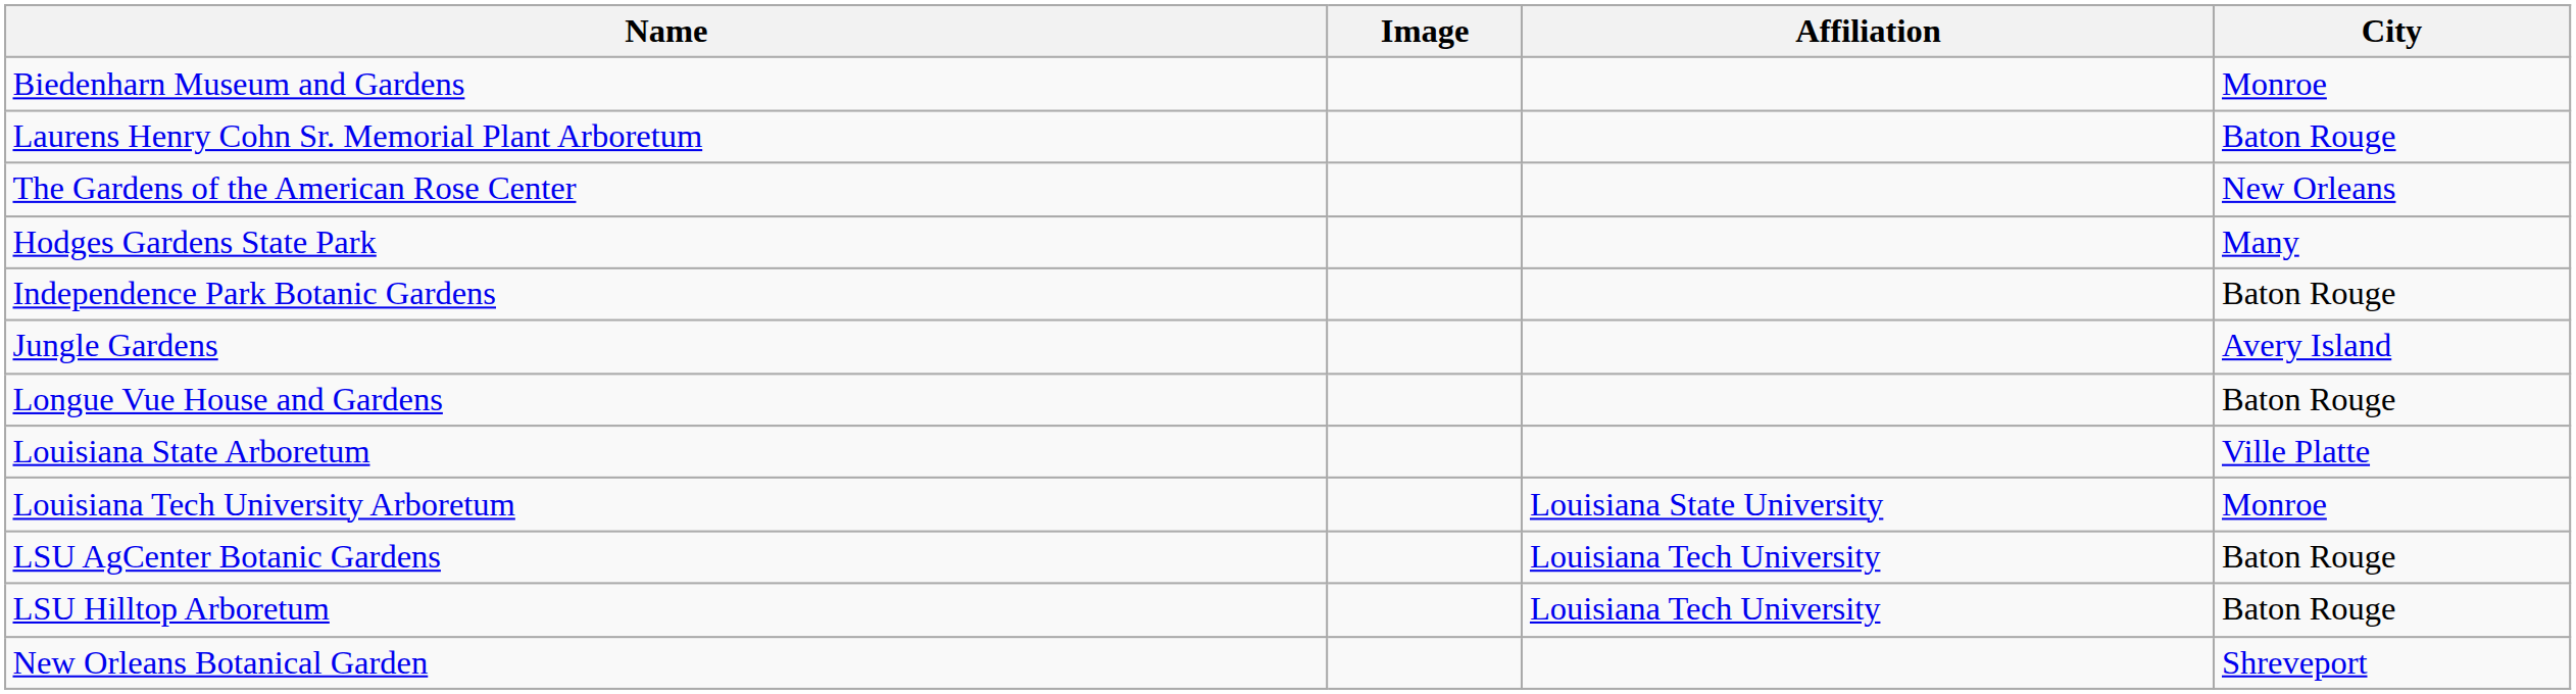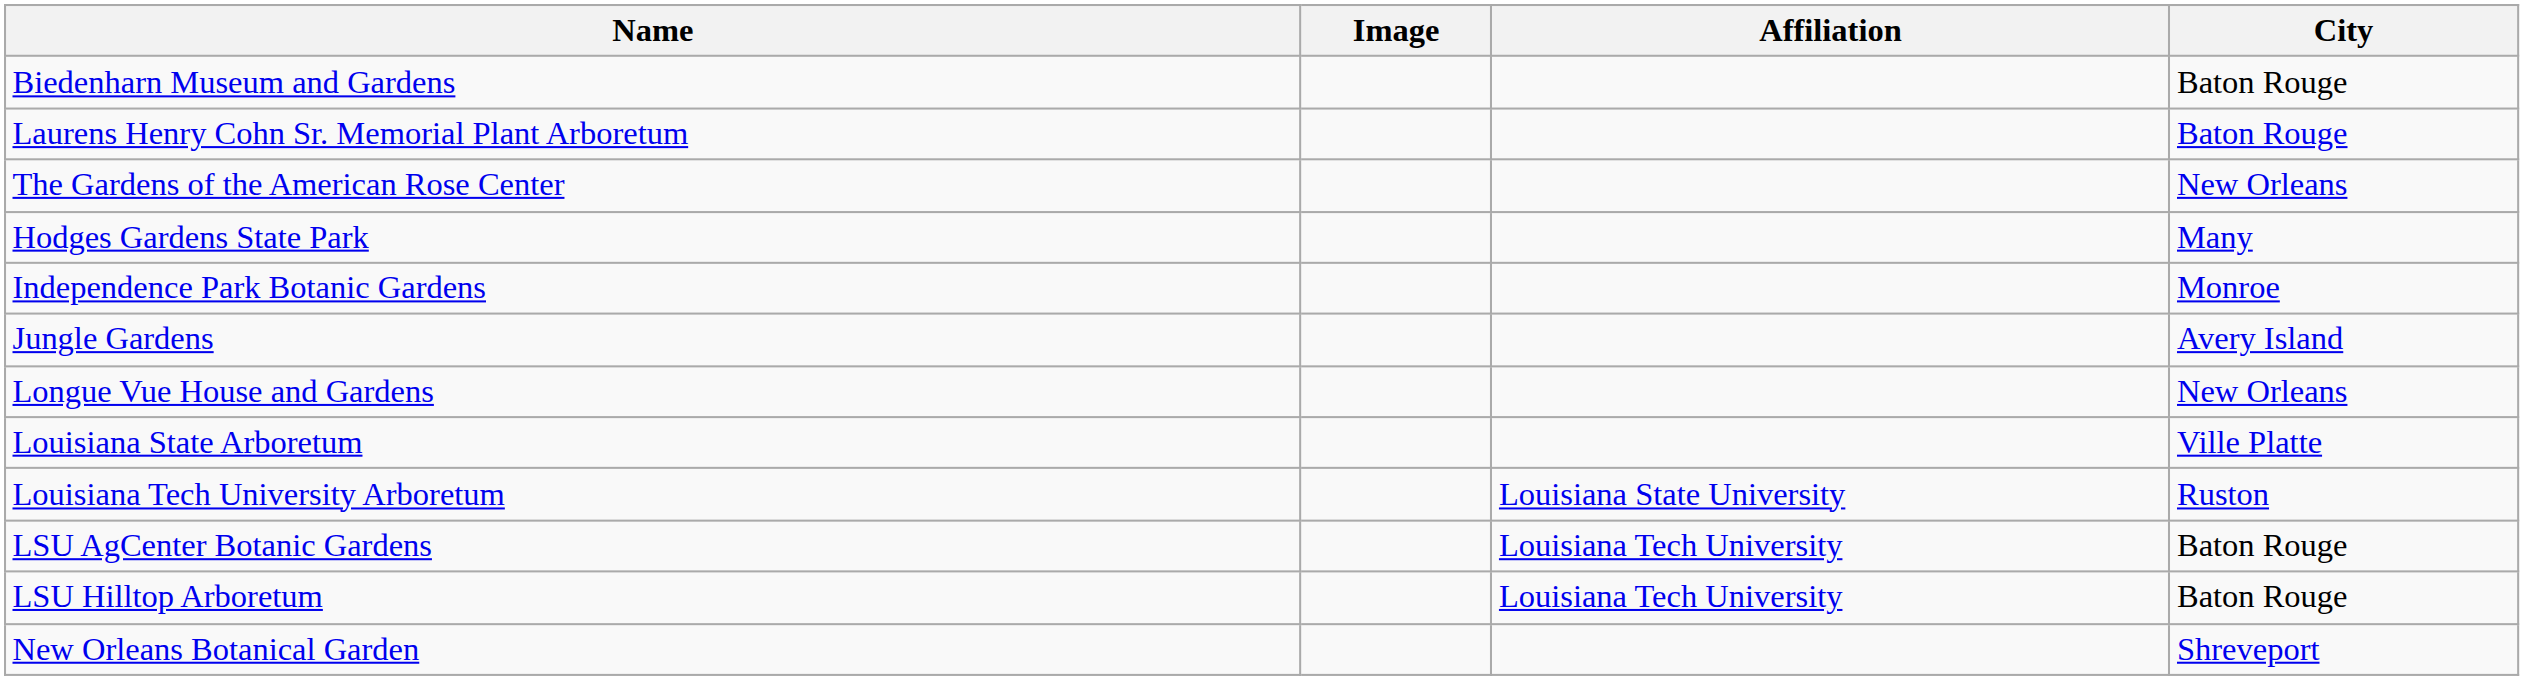 <table class="wikitable" style="width:98%">
 <tr>
 <th>Name</th>
 <th>Image</th>
 <th>Affiliation</th>
 <th>City</th>
 </tr>
 <tr>
 <td><a href='#'>Biedenharn Museum and Gardens</a></td>
 <td></td>
 <td></td>
-<td><a href='#'>Monroe</a></td>
+<td>Baton Rouge</td>
 </tr>
 <tr>
 <td><a href='#'>Laurens Henry Cohn Sr. Memorial Plant Arboretum</a></td>
 <td></td>
 <td></td>
 <td><a href='#'>Baton Rouge</a></td>
 </tr>
 <tr>
 <td><a href='#'>The Gardens of the American Rose Center</a></td>
 <td></td>
 <td></td>
 <td><a href='#'>New Orleans</a></td>
 </tr>
 <tr>
 <td><a href='#'>Hodges Gardens State Park</a></td>
 <td></td>
 <td></td>
 <td><a href='#'>Many</a></td>
 </tr>
 <tr>
 <td><a href='#'>Independence Park Botanic Gardens</a></td>
 <td></td>
 <td></td>
-<td>Baton Rouge</td>
+<td><a href='#'>Monroe</a></td>
 </tr>
 <tr>
 <td><a href='#'>Jungle Gardens</a></td>
 <td></td>
 <td></td>
 <td><a href='#'>Avery Island</a></td>
 </tr>
 <tr>
 <td><a href='#'>Longue Vue House and Gardens</a></td>
 <td></td>
 <td></td>
-<td>Baton Rouge</td>
+<td><a href='#'>New Orleans</a></td>
 </tr>
 <tr>
 <td><a href='#'>Louisiana State Arboretum</a></td>
 <td></td>
 <td></td>
 <td><a href='#'>Ville Platte</a></td>
 </tr>
 <tr>
 <td><a href='#'>Louisiana Tech University Arboretum</a></td>
 <td></td>
 <td><a href='#'>Louisiana State University</a></td>
-<td><a href='#'>Monroe</a></td>
+<td><a href='#'>Ruston</a></td>
 </tr>
 <tr>
 <td><a href='#'>LSU AgCenter Botanic Gardens</a></td>
 <td></td>
 <td><a href='#'>Louisiana Tech University</a></td>
 <td>Baton Rouge</td>
 </tr>
 <tr>
 <td><a href='#'>LSU Hilltop Arboretum</a></td>
 <td></td>
 <td><a href='#'>Louisiana Tech University</a></td>
 <td>Baton Rouge</td>
 </tr>
 <tr>
 <td><a href='#'>New Orleans Botanical Garden</a></td>
 <td></td>
 <td></td>
 <td><a href='#'>Shreveport</a></td>
 </tr>
 </table>
